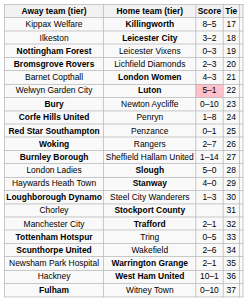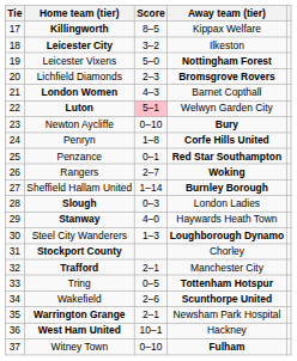 <table class="wikitable" style="text-align:center; font-size:85%">
 <tr>
-<th>Away team (tier)</th>
+<th>Tie</th>
 <th>Home team (tier)</th>
 <th>Score</th>
-<th>Tie</th>
+<th>Away team (tier)</th>
 <th></th>
 </tr>
 <tr>
-<td>Kippax Welfare</td>
+<td align="center">17</td>
 <td><strong>Killingworth</strong></td>
 <td align="center">8–5</td>
-<td align="center">17</td>
+<td>Kippax Welfare</td>
 <td></td>
 </tr>
 <tr>
-<td>Ilkeston</td>
+<td align="center">18</td>
 <td><strong>Leicester City</strong></td>
 <td align="center">3–2</td>
-<td align="center">18</td>
+<td>Ilkeston</td>
 <td></td>
 </tr>
 <tr>
+<td align="center">19</td>
+<td>Leicester Vixens</td>
+<td align="center">5–0</td>
 <td><strong>Nottingham Forest</strong></td>
-<td>Leicester Vixens</td>
-<td align="center">0–3</td>
-<td align="center">19</td>
 <td></td>
 </tr>
 <tr>
-<td><strong>Bromsgrove Rovers</strong></td>
+<td align="center">20</td>
 <td>Lichfield Diamonds</td>
 <td align="center">2–3</td>
-<td align="center">20</td>
+<td><strong>Bromsgrove Rovers</strong></td>
 <td></td>
 </tr>
 <tr>
-<td>Barnet Copthall</td>
+<td align="center">21</td>
 <td><strong>London Women</strong></td>
 <td align="center">4–3</td>
-<td align="center">21</td>
+<td>Barnet Copthall</td>
 <td></td>
 </tr>
 <tr>
-<td>Welwyn Garden City</td>
+<td align="center">22</td>
 <td><strong>Luton</strong></td>
 <td align="center" style="background: pink;">5–1</td>
-<td align="center">22</td>
+<td>Welwyn Garden City</td>
 <td></td>
 </tr>
 <tr>
-<td><strong>Bury</strong></td>
+<td align="center">23</td>
 <td>Newton Aycliffe</td>
 <td align="center">0–10</td>
-<td align="center">23</td>
+<td><strong>Bury</strong></td>
 <td></td>
 </tr>
 <tr>
-<td><strong>Corfe Hills United</strong></td>
+<td align="center">24</td>
 <td>Penryn</td>
 <td align="center">1–8</td>
-<td align="center">24</td>
+<td><strong>Corfe Hills United</strong></td>
 <td></td>
 </tr>
 <tr>
-<td><strong>Red Star Southampton</strong></td>
+<td align="center">25</td>
 <td>Penzance</td>
 <td align="center">0–1</td>
-<td align="center">25</td>
+<td><strong>Red Star Southampton</strong></td>
 <td></td>
 </tr>
 <tr>
-<td><strong>Woking</strong></td>
+<td align="center">26</td>
 <td>Rangers</td>
 <td align="center">2–7</td>
-<td align="center">26</td>
+<td><strong>Woking</strong></td>
 <td></td>
 </tr>
 <tr>
-<td><strong>Burnley Borough</strong></td>
+<td align="center">27</td>
 <td>Sheffield Hallam United</td>
 <td align="center">1–14</td>
-<td align="center">27</td>
+<td><strong>Burnley Borough</strong></td>
 <td></td>
 </tr>
 <tr>
+<td align="center">28</td>
+<td><strong>Slough</strong></td>
+<td align="center">0–3</td>
 <td>London Ladies</td>
-<td><strong>Slough</strong></td>
-<td align="center">5–0</td>
-<td align="center">28</td>
 <td></td>
 </tr>
 <tr>
-<td>Haywards Heath Town</td>
+<td align="center">29</td>
 <td><strong>Stanway</strong></td>
 <td align="center">4–0</td>
-<td align="center">29</td>
+<td>Haywards Heath Town</td>
 <td></td>
 </tr>
 <tr>
-<td><strong>Loughborough Dynamo</strong></td>
+<td align="center">30</td>
 <td>Steel City Wanderers</td>
 <td align="center">1–3</td>
-<td align="center">30</td>
+<td><strong>Loughborough Dynamo</strong></td>
 <td></td>
 </tr>
 <tr>
-<td>Chorley</td>
+<td align="center">31</td>
 <td><strong>Stockport County</strong></td>
 <td align="center"></td>
-<td align="center">31</td>
+<td>Chorley</td>
 <td></td>
 </tr>
 <tr>
-<td>Manchester City</td>
+<td align="center">32</td>
 <td><strong>Trafford</strong></td>
 <td align="center">2–1</td>
-<td align="center">32</td>
+<td>Manchester City</td>
 <td></td>
 </tr>
 <tr>
-<td><strong>Tottenham Hotspur</strong></td>
+<td align="center">33</td>
 <td>Tring</td>
 <td align="center">0–5</td>
-<td align="center">33</td>
+<td><strong>Tottenham Hotspur</strong></td>
 <td></td>
 </tr>
 <tr>
-<td><strong>Scunthorpe United</strong></td>
+<td align="center">34</td>
 <td>Wakefield</td>
 <td align="center">2–6</td>
-<td align="center">34</td>
+<td><strong>Scunthorpe United</strong></td>
 <td></td>
 </tr>
 <tr>
-<td>Newsham Park Hospital</td>
+<td align="center">35</td>
 <td><strong>Warrington Grange</strong></td>
 <td align="center">2–1</td>
-<td align="center">35</td>
+<td>Newsham Park Hospital</td>
 <td></td>
 </tr>
 <tr>
-<td>Hackney</td>
+<td align="center">36</td>
 <td><strong>West Ham United</strong></td>
 <td align="center">10–1</td>
-<td align="center">36</td>
+<td>Hackney</td>
 <td></td>
 </tr>
 <tr>
-<td><strong>Fulham</strong></td>
+<td align="center">37</td>
 <td>Witney Town</td>
 <td align="center">0–10</td>
-<td align="center">37</td>
+<td><strong>Fulham</strong></td>
 <td></td>
 </tr>
 </table>
